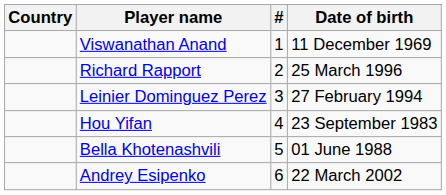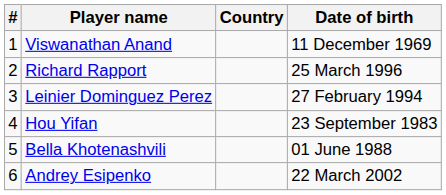 <table class="wikitable">
 <tr>
+<th>#</th>
+<th>Player name</th>
 <th>Country</th>
-<th>Player name</th>
-<th>#</th>
 <th>Date of birth</th>
 </tr>
 <tr>
+<td>1</td>
+<td><a href='#'>Viswanathan Anand</a></td>
 <td></td>
-<td><a href='#'>Viswanathan Anand</a></td>
-<td>1</td>
 <td>11 December 1969</td>
 </tr>
 <tr>
+<td>2</td>
+<td><a href='#'>Richard Rapport</a></td>
 <td></td>
-<td><a href='#'>Richard Rapport</a></td>
-<td>2</td>
 <td>25 March 1996</td>
 </tr>
 <tr>
+<td>3</td>
+<td><a href='#'>Leinier Dominguez Perez</a></td>
 <td></td>
-<td><a href='#'>Leinier Dominguez Perez</a></td>
-<td>3</td>
 <td>27 February 1994</td>
 </tr>
 <tr>
+<td>4</td>
+<td><a href='#'>Hou Yifan</a></td>
 <td></td>
-<td><a href='#'>Hou Yifan</a></td>
-<td>4</td>
 <td>23 September 1983</td>
 </tr>
 <tr>
+<td>5</td>
+<td><a href='#'>Bella Khotenashvili</a></td>
 <td></td>
-<td><a href='#'>Bella Khotenashvili</a></td>
-<td>5</td>
 <td>01 June 1988</td>
 </tr>
 <tr>
+<td>6</td>
+<td><a href='#'>Andrey Esipenko</a></td>
 <td></td>
-<td><a href='#'>Andrey Esipenko</a></td>
-<td>6</td>
 <td>22 March 2002</td>
 </tr>
 </table>
